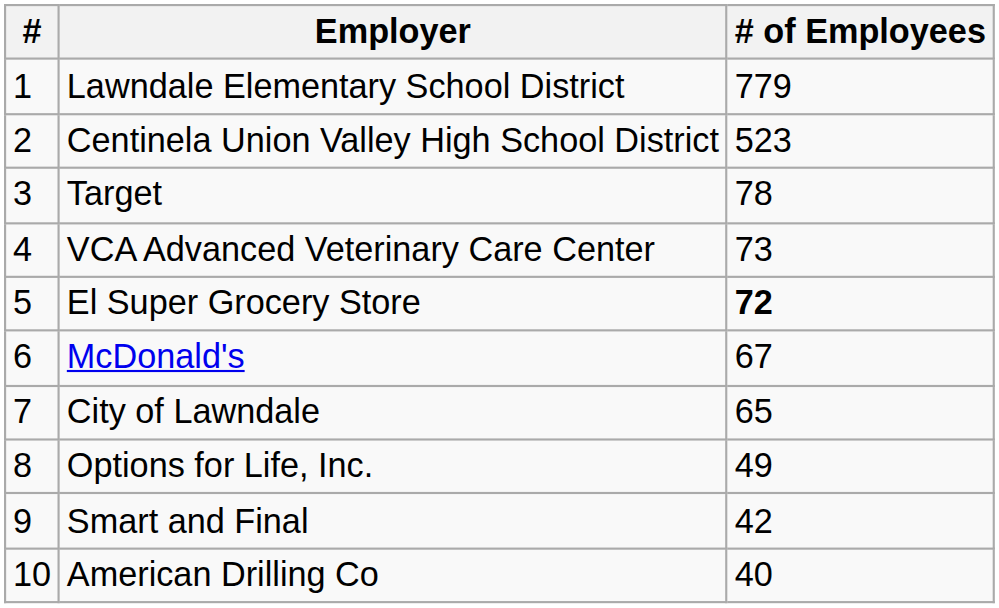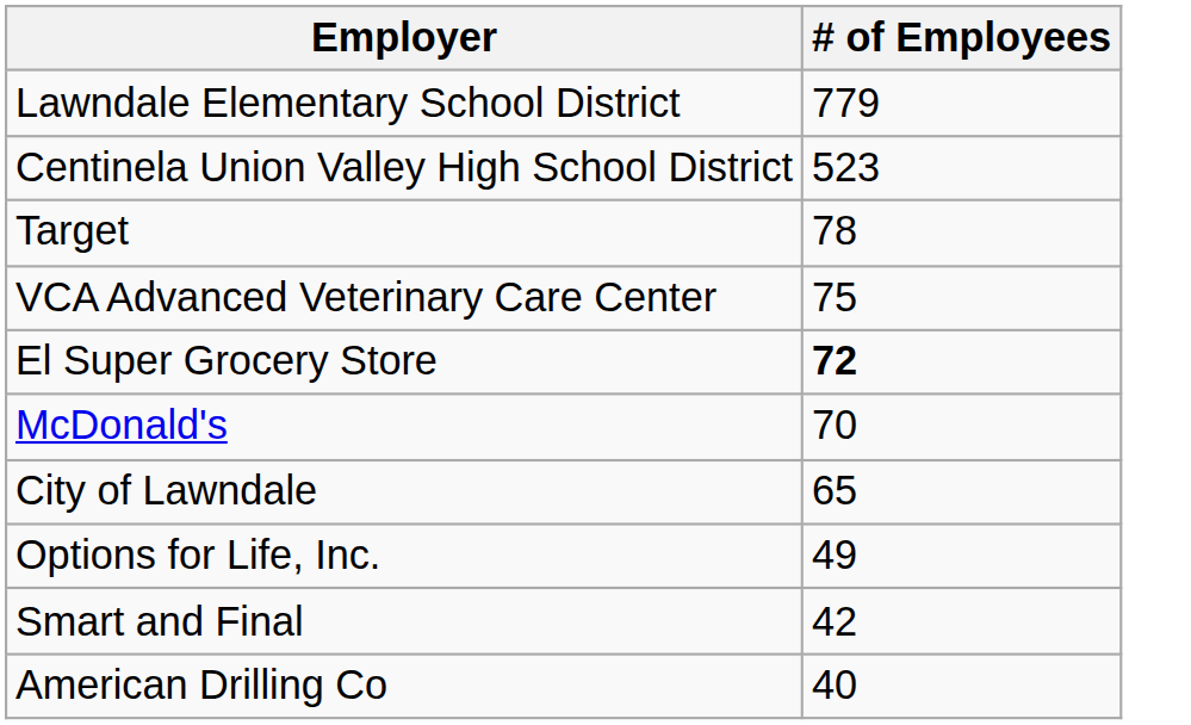 <table class="wikitable">
 <tr>
-<th>#</th>
 <th>Employer</th>
 <th># of Employees</th>
 </tr>
 <tr>
-<td>1</td>
 <td>Lawndale Elementary School District</td>
 <td>779</td>
 </tr>
 <tr>
-<td>2</td>
 <td>Centinela Union Valley High School District</td>
 <td>523</td>
 </tr>
 <tr>
-<td>3</td>
 <td>Target</td>
 <td>78</td>
 </tr>
 <tr>
-<td>4</td>
 <td>VCA Advanced Veterinary Care Center</td>
-<td>73</td>
+<td>75</td>
 </tr>
 <tr>
-<td>5</td>
 <td>El Super Grocery Store</td>
 <td><strong>72</strong></td>
 </tr>
 <tr>
-<td>6</td>
 <td><a href='#'>McDonald's</a></td>
-<td>67</td>
+<td>70</td>
 </tr>
 <tr>
-<td>7</td>
 <td>City of Lawndale</td>
 <td>65</td>
 </tr>
 <tr>
-<td>8</td>
 <td>Options for Life, Inc.</td>
 <td>49</td>
 </tr>
 <tr>
-<td>9</td>
 <td>Smart and Final</td>
 <td>42</td>
 </tr>
 <tr>
-<td>10</td>
 <td>American Drilling Co</td>
 <td>40</td>
 </tr>
 </table>
